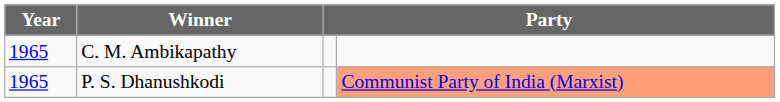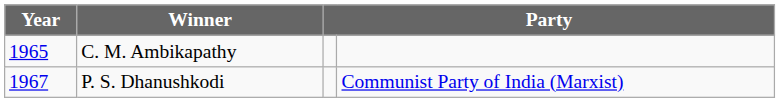 <table class="wikitable" width="50%">
 <tr>
 <th style="background-color:#666666; color:white">Year</th>
 <th style="background-color:#666666; color:white">Winner</th>
 <th style="background-color:#666666; color:white" colspan="2">Party</th>
 </tr>
 <tr>
 <td><a href='#'>1965</a></td>
 <td>C. M. Ambikapathy</td>
 <td></td>
 </tr>
 <tr>
-<td><a href='#'>1965</a></td>
+<td><a href='#'>1967</a></td>
 <td>P. S. Dhanushkodi</td>
 <td></td>
-<td style="background: lightsalmon;"><a href='#'>Communist Party of India (Marxist)</a></td>
+<td><a href='#'>Communist Party of India (Marxist)</a></td>
 </tr>
 </table>
